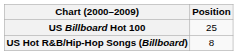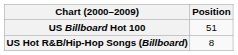 <table class="wikitable sortable plainrowheaders" style="text-align:center">
 <tr>
 <th scope="col">Chart (2000–2009)</th>
 <th scope="col">Position</th>
 </tr>
 <tr>
 <th scope="row">US <em>Billboard</em> Hot 100</th>
-<td>25</td>
+<td>51</td>
 </tr>
 <tr>
 <th scope="row">US Hot R&B/Hip-Hop Songs (<em>Billboard</em>)</th>
 <td>8</td>
 </tr>
 </table>
